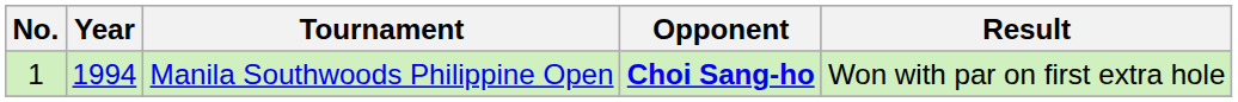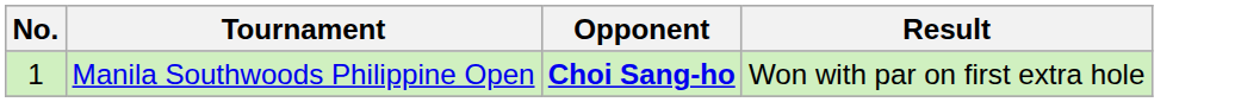 <table class="wikitable" style="font-size:95%;">
 <tr>
 <th>No.</th>
-<th>Year</th>
 <th>Tournament</th>
 <th>Opponent</th>
 <th>Result</th>
 </tr>
 <tr style="background:#D0F0C0;">
 <td align=center>1</td>
-<td><a href='#'>1994</a></td>
 <td><a href='#'>Manila Southwoods Philippine Open</a></td>
 <td><strong> <a href='#'>Choi Sang-ho</a></strong></td>
 <td>Won with par on first extra hole</td>
 </tr>
 </table>
